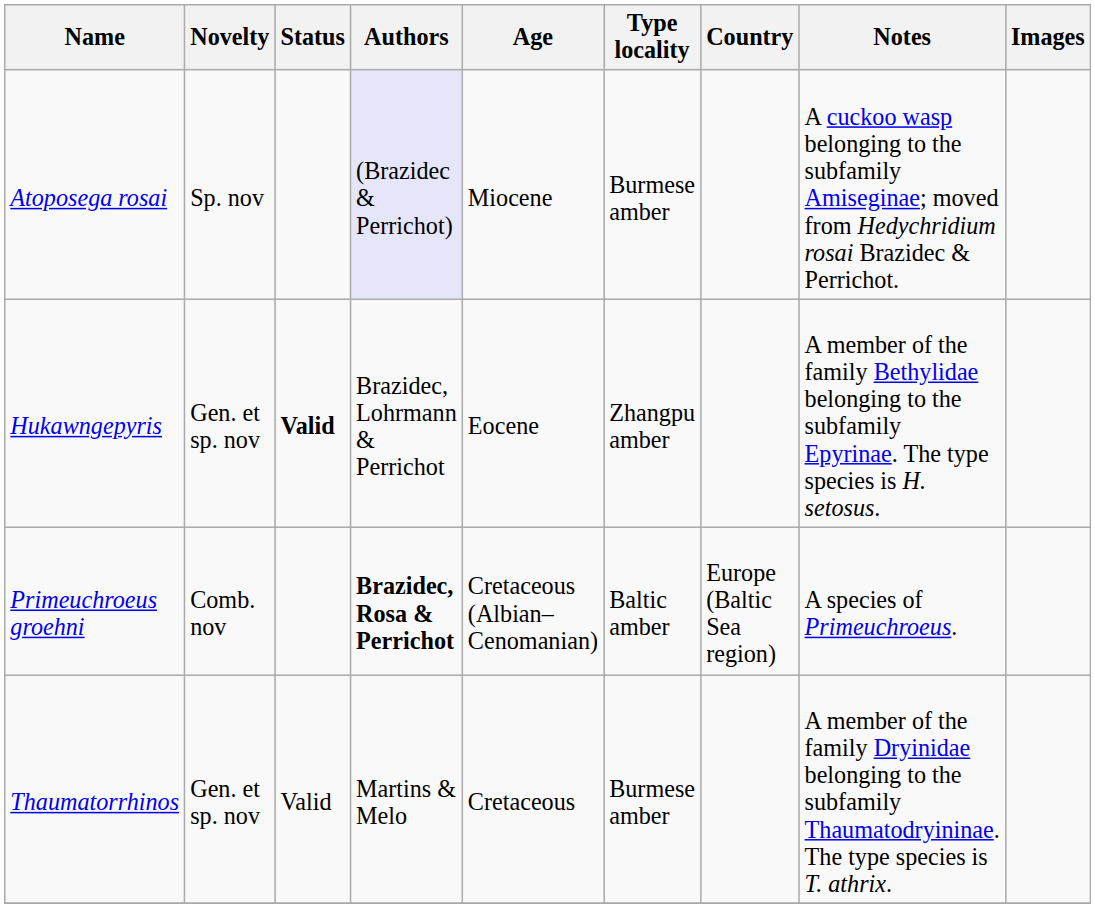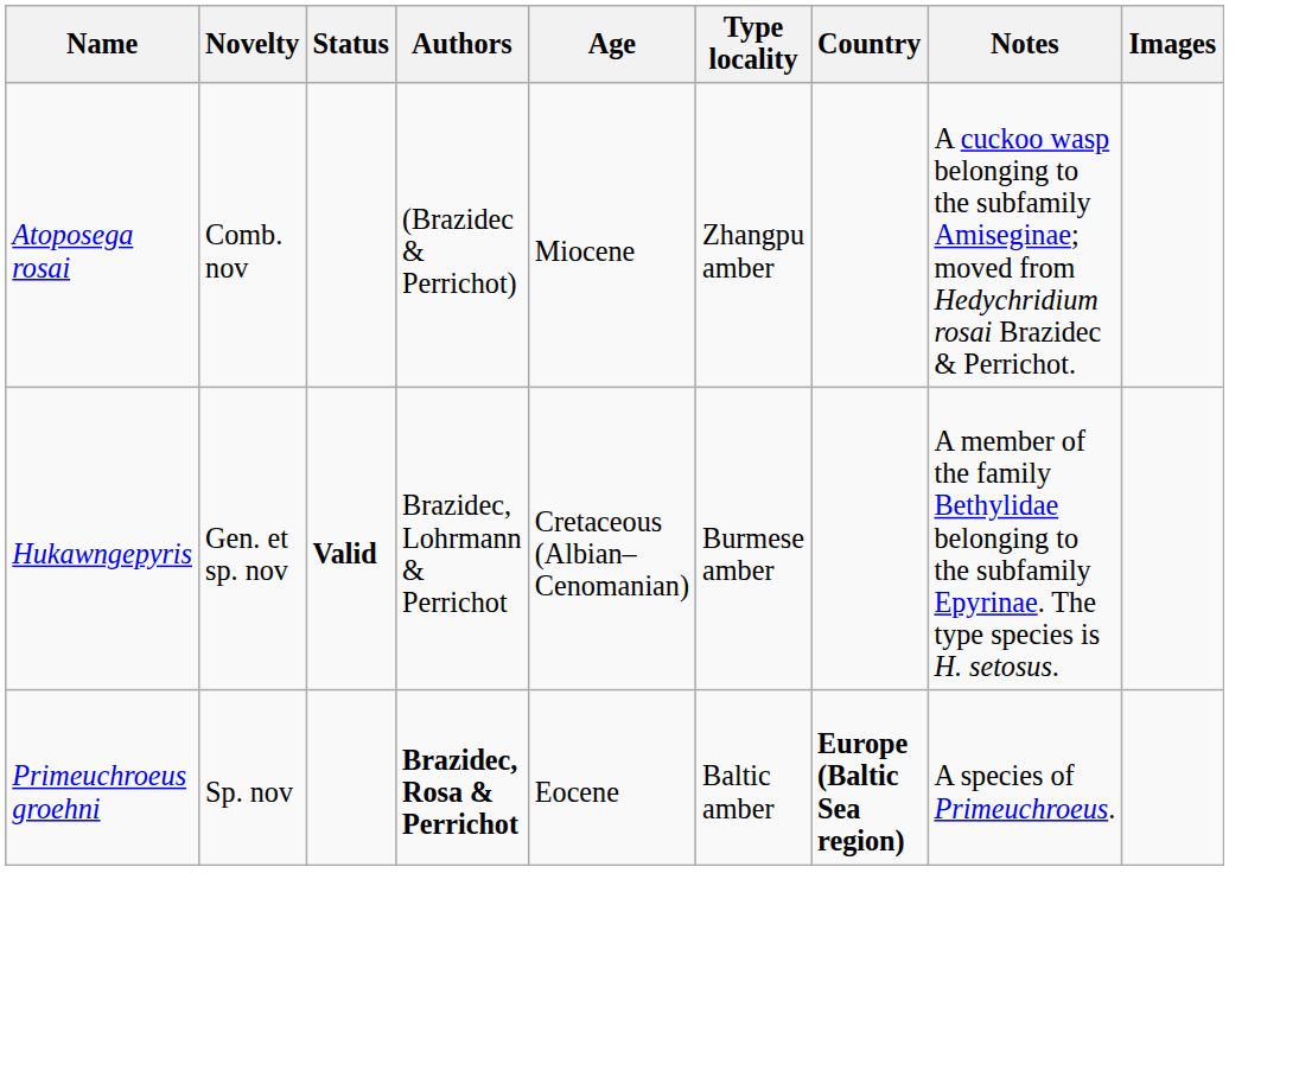 <table class="wikitable sortable" align="center" width="100%">
 <tr>
 <th>Name</th>
 <th>Novelty</th>
 <th>Status</th>
 <th>Authors</th>
 <th>Age</th>
 <th>Type locality</th>
 <th>Country</th>
 <th>Notes</th>
 <th>Images</th>
 </tr>
 <tr>
 <td><br><em><a href='#'>Atoposega rosai</a></em></td>
-<td><br>Sp. nov</td>
+<td><br>Comb. nov</td>
 <td></td>
-<td style="background: lavender;"><br>(Brazidec & Perrichot)</td>
+<td><br>(Brazidec & Perrichot)</td>
 <td><br>Miocene</td>
-<td><br>Burmese amber</td>
+<td><br>Zhangpu amber</td>
 <td><br></td>
 <td><br>A <a href='#'>cuckoo wasp</a> belonging to the subfamily <a href='#'>Amiseginae</a>; moved from <em>Hedychridium rosai</em> Brazidec & Perrichot.</td>
 <td></td>
 </tr>
 <tr>
 <td><br><em><a href='#'>Hukawngepyris</a></em></td>
 <td><br>Gen. et sp. nov</td>
 <td><strong><br>Valid</strong></td>
 <td><br>Brazidec, Lohrmann & Perrichot</td>
-<td><br>Eocene</td>
-<td><br>Zhangpu amber</td>
+<td><br>Cretaceous (Albian–Cenomanian)</td>
+<td><br>Burmese amber</td>
 <td><br></td>
 <td><br>A member of the family <a href='#'>Bethylidae</a> belonging to the subfamily <a href='#'>Epyrinae</a>. The type species is <em>H. setosus</em>.</td>
 <td></td>
 </tr>
 <tr>
 <td><br><em><a href='#'>Primeuchroeus groehni</a></em></td>
-<td><br>Comb. nov</td>
+<td><br>Sp. nov</td>
 <td></td>
 <td><strong><br>Brazidec, Rosa & Perrichot</strong></td>
-<td><br>Cretaceous (Albian–Cenomanian)</td>
+<td><br>Eocene</td>
 <td><br>Baltic amber</td>
-<td><br>Europe (Baltic Sea region)</td>
+<td><strong><br>Europe (Baltic Sea region)</strong></td>
 <td><br>A species of <em><a href='#'>Primeuchroeus</a></em>.</td>
-<td></td>
-</tr>
-<tr>
-<td><br><em><a href='#'>Thaumatorrhinos</a></em></td>
-<td><br>Gen. et sp. nov</td>
-<td><br>Valid</td>
-<td><br>Martins & Melo</td>
-<td><br>Cretaceous</td>
-<td><br>Burmese amber</td>
-<td><br></td>
-<td><br>A member of the family <a href='#'>Dryinidae</a> belonging to the subfamily <a href='#'>Thaumatodryininae</a>. The type species is <em>T. athrix</em>.</td>
 <td></td>
 </tr>
 <tr>
 </tr>
 </table>
